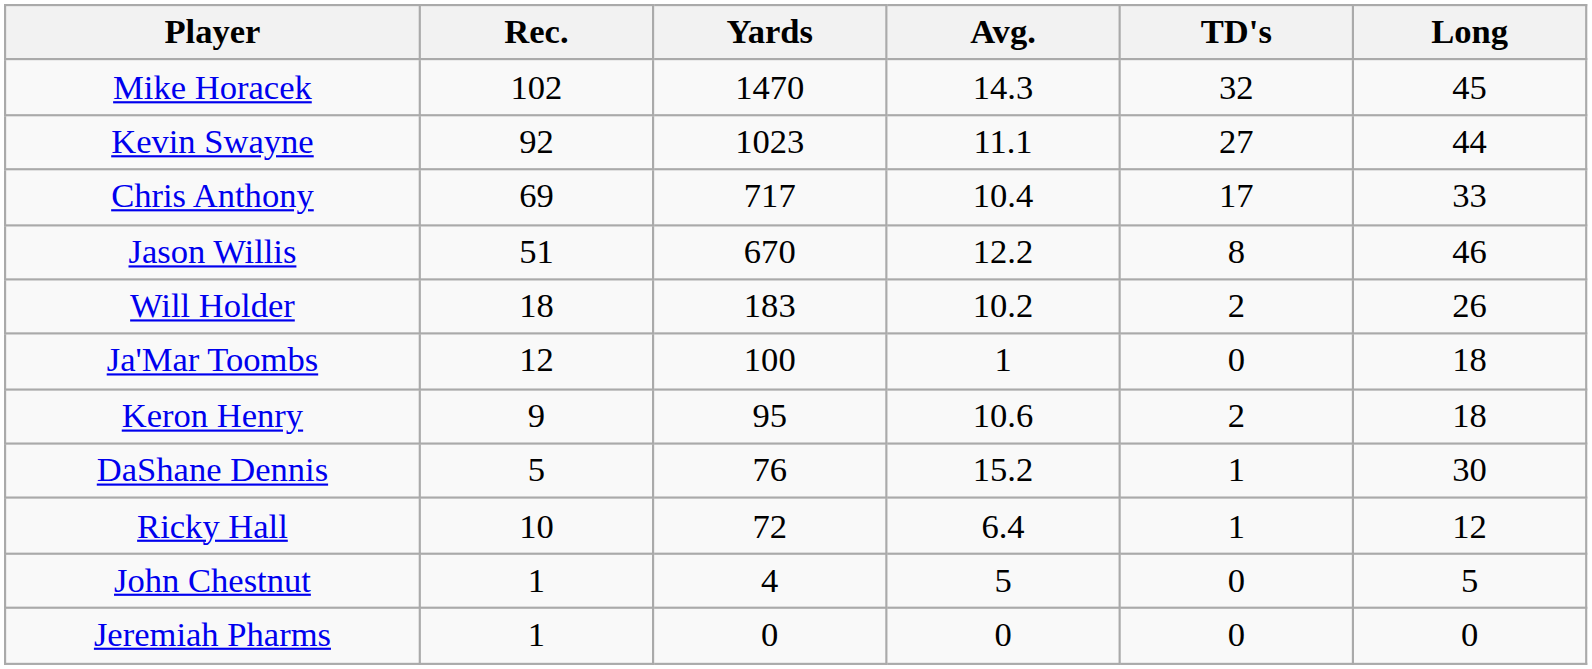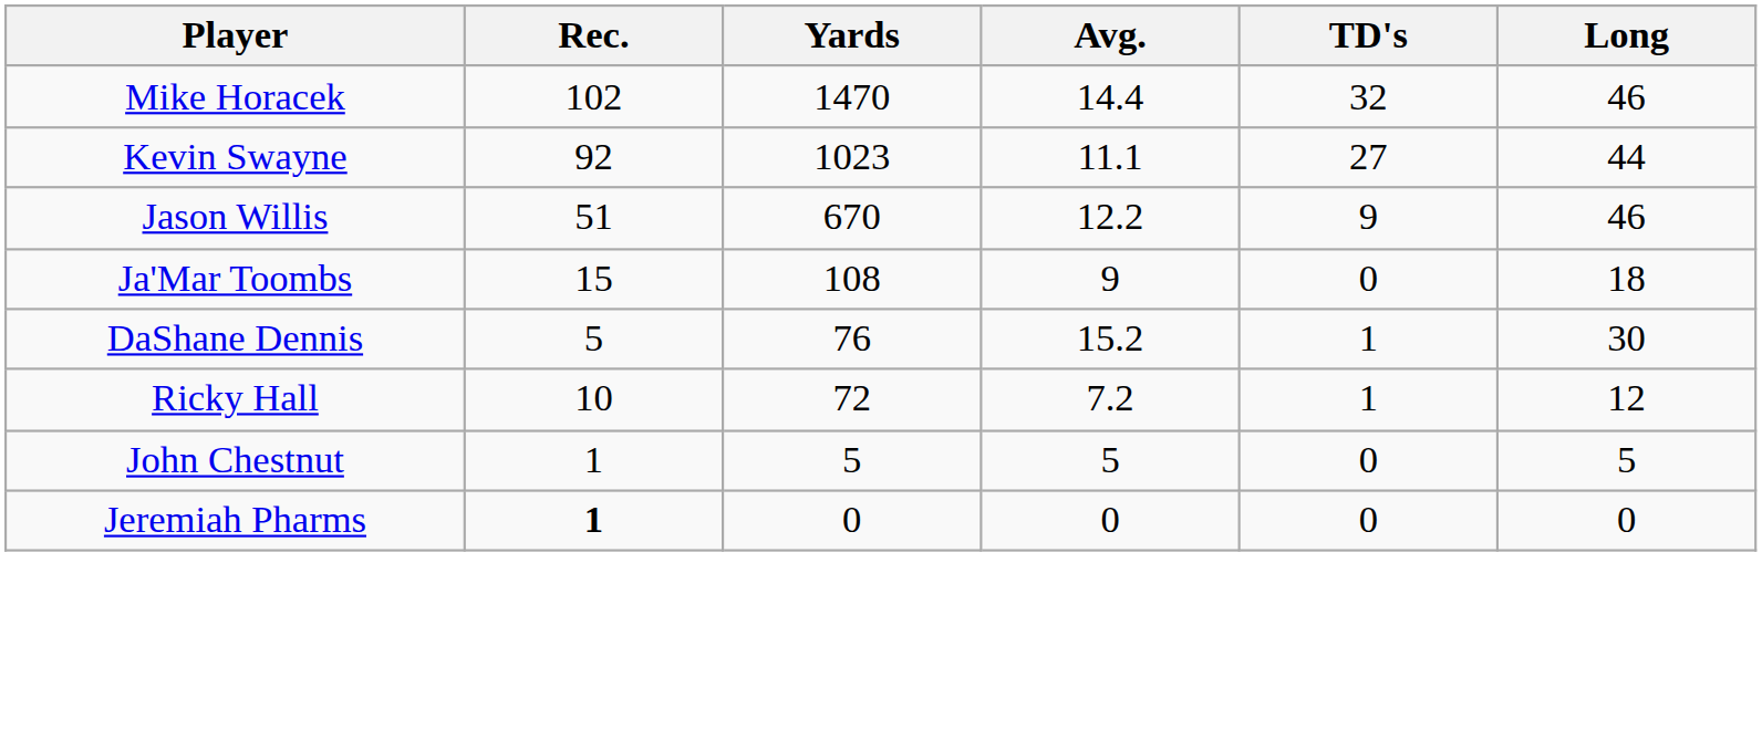 <table class="wikitable sortable">
 <tr>
 <th bgcolor="#DDDDFF" width="16%">Player</th>
 <th bgcolor="#DDDDFF" width="9%">Rec.</th>
 <th bgcolor="#DDDDFF" width="9%">Yards</th>
 <th bgcolor="#DDDDFF" width="9%">Avg.</th>
 <th bgcolor="#DDDDFF" width="9%">TD's</th>
 <th bgcolor="#DDDDFF" width="9%">Long</th>
 </tr>
 <tr align="center">
 <td><a href='#'>Mike Horacek</a></td>
 <td>102</td>
 <td>1470</td>
-<td>14.3</td>
+<td>14.4</td>
 <td>32</td>
-<td>45</td>
+<td>46</td>
 </tr>
 <tr align="center">
 <td><a href='#'>Kevin Swayne</a></td>
 <td>92</td>
 <td>1023</td>
 <td>11.1</td>
 <td>27</td>
 <td>44</td>
 </tr>
 <tr align="center">
-<td><a href='#'>Chris Anthony</a></td>
-<td>69</td>
-<td>717</td>
-<td>10.4</td>
-<td>17</td>
-<td>33</td>
-</tr>
-<tr align="center">
 <td><a href='#'>Jason Willis</a></td>
 <td>51</td>
 <td>670</td>
 <td>12.2</td>
-<td>8</td>
+<td>9</td>
 <td>46</td>
 </tr>
 <tr align="center">
-<td><a href='#'>Will Holder</a></td>
-<td>18</td>
-<td>183</td>
-<td>10.2</td>
-<td>2</td>
-<td>26</td>
-</tr>
-<tr align="center">
 <td><a href='#'>Ja'Mar Toombs</a></td>
-<td>12</td>
-<td>100</td>
-<td>1</td>
+<td>15</td>
+<td>108</td>
+<td>9</td>
 <td>0</td>
-<td>18</td>
-</tr>
-<tr align="center">
-<td><a href='#'>Keron Henry</a></td>
-<td>9</td>
-<td>95</td>
-<td>10.6</td>
-<td>2</td>
 <td>18</td>
 </tr>
 <tr align="center">
 <td><a href='#'>DaShane Dennis</a></td>
 <td>5</td>
 <td>76</td>
 <td>15.2</td>
 <td>1</td>
 <td>30</td>
 </tr>
 <tr align="center">
 <td><a href='#'>Ricky Hall</a></td>
 <td>10</td>
 <td>72</td>
-<td>6.4</td>
+<td>7.2</td>
 <td>1</td>
 <td>12</td>
 </tr>
 <tr align="center">
 <td><a href='#'>John Chestnut</a></td>
 <td>1</td>
-<td>4</td>
+<td>5</td>
 <td>5</td>
 <td>0</td>
 <td>5</td>
 </tr>
 <tr align="center">
 <td><a href='#'>Jeremiah Pharms</a></td>
-<td>1</td>
+<td><strong>1</strong></td>
 <td>0</td>
 <td>0</td>
 <td>0</td>
 <td>0</td>
 </tr>
 </table>
